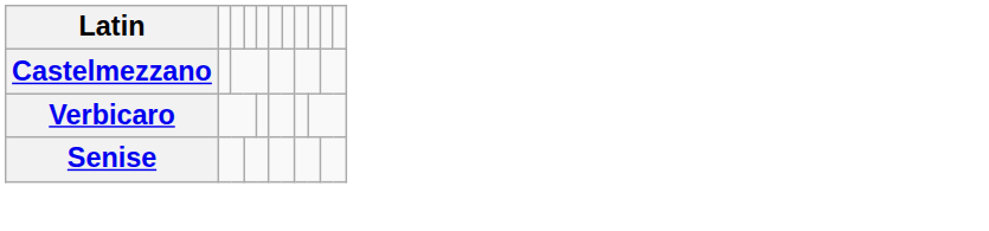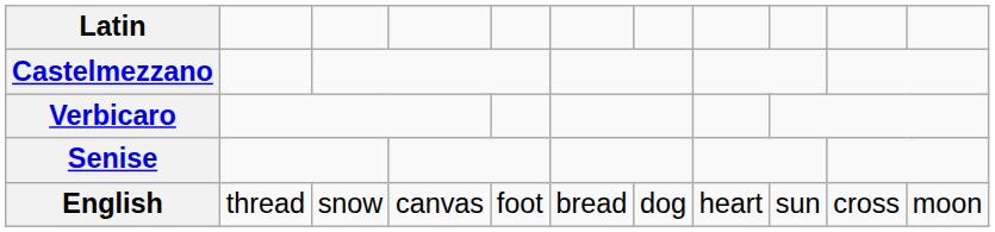 <table class="wikitable" style="text-align: center;">
 <tr>
 <th>Latin</th>
 <td></td>
 <td></td>
 <td></td>
 <td></td>
 <td></td>
 <td></td>
 <td></td>
 <td></td>
 <td></td>
 <td></td>
 </tr>
 <tr>
 <th><a href='#'>Castelmezzano</a></th>
 <td></td>
 <td colspan="3"></td>
 <td colspan="2"></td>
 <td colspan="2"></td>
 <td colspan="2"></td>
 </tr>
 <tr>
 <th><a href='#'>Verbicaro</a></th>
 <td colspan="3"></td>
 <td></td>
 <td colspan="2"></td>
 <td></td>
 <td colspan="3"></td>
 </tr>
 <tr>
 <th><a href='#'>Senise</a></th>
 <td colspan="2"></td>
 <td colspan="2"></td>
 <td colspan="2"></td>
 <td colspan="2"></td>
 <td colspan="2"></td>
 </tr>
+<tr>
+<th>English</th>
+<td>thread</td>
+<td>snow</td>
+<td>canvas</td>
+<td>foot</td>
+<td>bread</td>
+<td>dog</td>
+<td>heart</td>
+<td>sun</td>
+<td>cross</td>
+<td>moon</td>
+</tr>
 </table>
